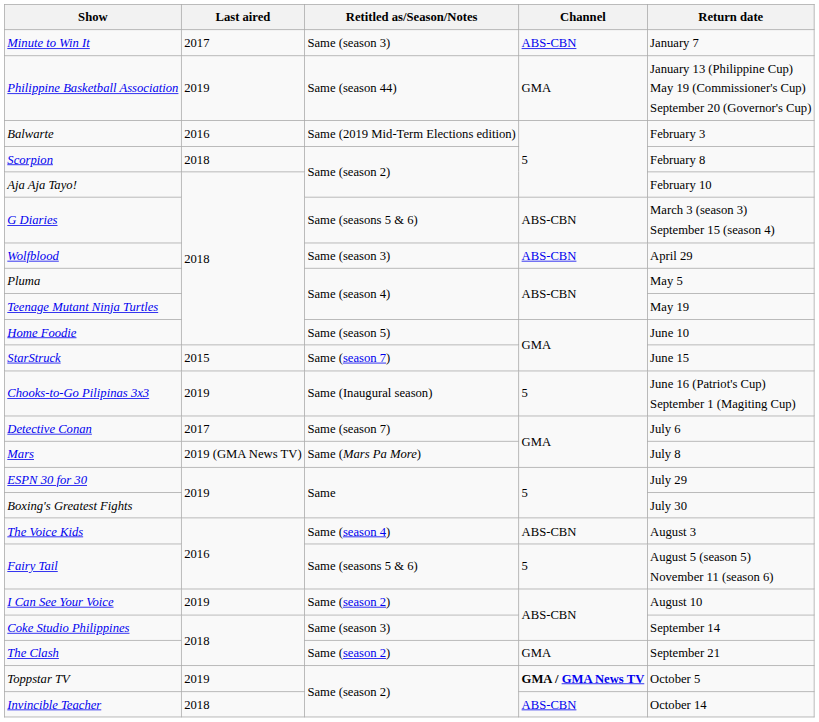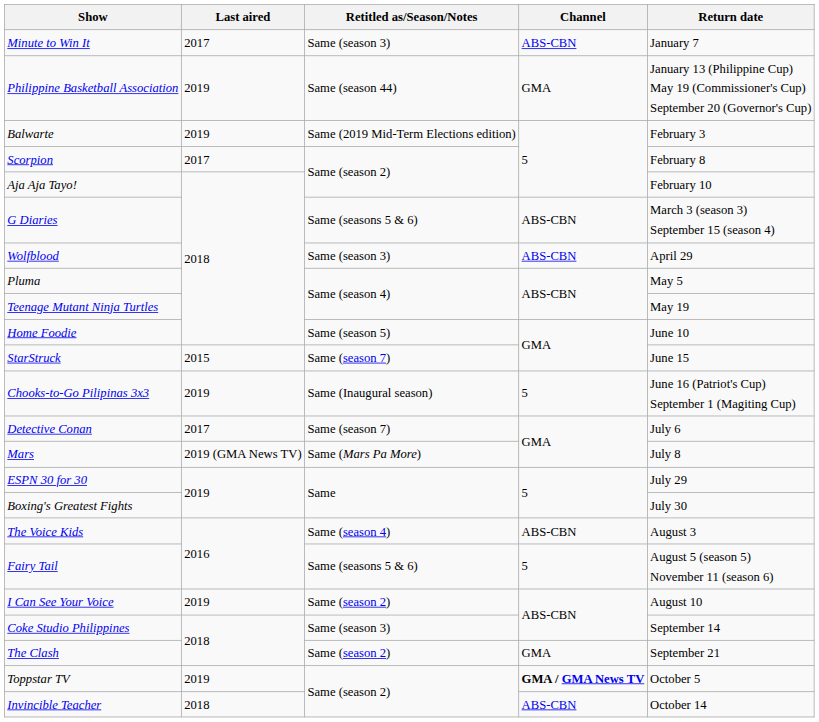 <table class="wikitable" style="text-align:left; line-height:25px; width:auto;">
 <tr>
 <th>Show</th>
 <th>Last aired</th>
 <th>Retitled as/Season/Notes</th>
 <th>Channel</th>
 <th>Return date</th>
 </tr>
 <tr>
 <td><em><a href='#'>Minute to Win It</a></em></td>
 <td>2017</td>
 <td>Same (season 3)</td>
 <td><a href='#'>ABS-CBN</a></td>
 <td>January 7</td>
 </tr>
 <tr>
 <td><em><a href='#'>Philippine Basketball Association</a></em></td>
 <td>2019</td>
 <td>Same (season 44)</td>
 <td>GMA</td>
 <td>January 13 (Philippine Cup) <br> May 19 (Commissioner's Cup) <br> September 20 (Governor's Cup)</td>
 </tr>
 <tr>
 <td><em>Balwarte</em></td>
-<td>2016</td>
+<td>2019</td>
 <td>Same (2019 Mid-Term Elections edition)</td>
 <td rowspan="3">5</td>
 <td>February 3</td>
 </tr>
 <tr>
 <td><em><a href='#'>Scorpion</a></em></td>
-<td>2018</td>
+<td>2017</td>
 <td rowspan="2">Same (season 2)</td>
 <td>February 8</td>
 </tr>
 <tr>
 <td><em>Aja Aja Tayo!</em></td>
 <td rowspan="6">2018</td>
 <td>February 10</td>
 </tr>
 <tr>
 <td><em><a href='#'>G Diaries</a></em></td>
 <td>Same (seasons 5 & 6)</td>
 <td>ABS-CBN</td>
 <td>March 3 (season 3) <br> September 15 (season 4)</td>
 </tr>
 <tr>
 <td><em><a href='#'>Wolfblood</a></em></td>
 <td>Same (season 3)</td>
 <td><a href='#'>ABS-CBN</a></td>
 <td>April 29</td>
 </tr>
 <tr>
 <td><em>Pluma</em></td>
 <td rowspan="2">Same (season 4)</td>
 <td rowspan="2">ABS-CBN</td>
 <td>May 5</td>
 </tr>
 <tr>
 <td><em><a href='#'>Teenage Mutant Ninja Turtles</a></em></td>
 <td>May 19</td>
 </tr>
 <tr>
 <td><em><a href='#'>Home Foodie</a></em></td>
 <td>Same (season 5)</td>
 <td rowspan="2">GMA</td>
 <td>June 10</td>
 </tr>
 <tr>
 <td><em><a href='#'>StarStruck</a></em></td>
 <td>2015</td>
 <td>Same (<a href='#'>season 7</a>)</td>
 <td>June 15</td>
 </tr>
 <tr>
 <td><em><a href='#'>Chooks-to-Go Pilipinas 3x3</a></em></td>
 <td>2019</td>
 <td>Same (Inaugural season)</td>
 <td>5</td>
 <td>June 16 (Patriot's Cup) <br> September 1 (Magiting Cup)</td>
 </tr>
 <tr>
 <td><em><a href='#'>Detective Conan</a></em></td>
 <td>2017</td>
 <td>Same (season 7)</td>
 <td rowspan="2">GMA</td>
 <td>July 6</td>
 </tr>
 <tr>
 <td><em><a href='#'>Mars</a></em></td>
 <td>2019 (GMA News TV)</td>
 <td>Same (<em>Mars Pa More</em>)</td>
 <td>July 8</td>
 </tr>
 <tr>
 <td><em><a href='#'>ESPN 30 for 30</a></em></td>
 <td rowspan="2">2019</td>
 <td rowspan="2">Same</td>
 <td rowspan="2">5</td>
 <td>July 29</td>
 </tr>
 <tr>
 <td><em>Boxing's Greatest Fights</em></td>
 <td>July 30</td>
 </tr>
 <tr>
 <td><em><a href='#'>The Voice Kids</a></em></td>
 <td rowspan="2">2016</td>
 <td>Same (<a href='#'>season 4</a>)</td>
 <td>ABS-CBN</td>
 <td>August 3</td>
 </tr>
 <tr>
 <td><em><a href='#'>Fairy Tail</a></em></td>
 <td>Same (seasons 5 & 6)</td>
 <td>5</td>
 <td>August 5 (season 5) <br> November 11 (season 6)</td>
 </tr>
 <tr>
 <td><em><a href='#'>I Can See Your Voice</a></em></td>
 <td>2019</td>
 <td>Same (<a href='#'>season 2</a>)</td>
 <td rowspan="2">ABS-CBN</td>
 <td>August 10</td>
 </tr>
 <tr>
 <td><em><a href='#'>Coke Studio Philippines</a></em></td>
 <td rowspan="2">2018</td>
 <td>Same (season 3)</td>
 <td>September 14</td>
 </tr>
 <tr>
 <td><em><a href='#'>The Clash</a></em></td>
 <td>Same (<a href='#'>season 2</a>)</td>
 <td>GMA</td>
 <td>September 21</td>
 </tr>
 <tr>
 <td><em>Toppstar TV</em></td>
 <td>2019</td>
 <td rowspan="2">Same (season 2)</td>
 <td><strong>GMA / <a href='#'>GMA News TV</a></strong></td>
 <td>October 5</td>
 </tr>
 <tr>
 <td><em><a href='#'>Invincible Teacher</a></em></td>
 <td>2018</td>
 <td><a href='#'>ABS-CBN</a></td>
 <td>October 14</td>
 </tr>
 </table>
